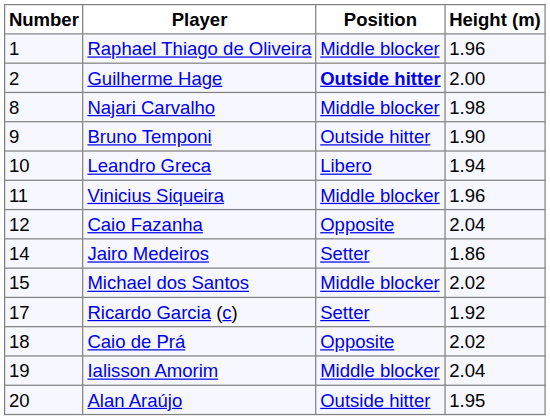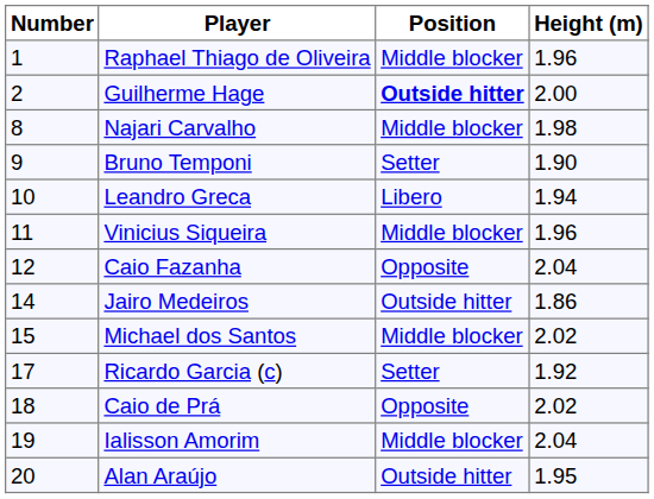 <table bgcolor="#f7f8ff" cellpadding="3" cellspacing="0" border="1" style="font-size: 95%; border: gray solid 1px; border-collapse: collapse;">
 <tr bgcolor="#FFFFFF">
 <td align=center><strong>Number</strong></td>
 <td align=center><strong>Player</strong></td>
 <td align=center><strong>Position</strong></td>
 <td align=center><strong>Height (m)</strong></td>
 </tr>
 <tr>
 <td>1</td>
 <td> <a href='#'>Raphael Thiago de Oliveira</a></td>
 <td><a href='#'>Middle blocker</a></td>
 <td>1.96</td>
 </tr>
 <tr>
 <td>2</td>
 <td> <a href='#'>Guilherme Hage</a></td>
 <td><strong><a href='#'>Outside hitter</a></strong></td>
 <td>2.00</td>
 </tr>
 <tr>
 <td>8</td>
 <td> <a href='#'>Najari Carvalho</a></td>
 <td><a href='#'>Middle blocker</a></td>
 <td>1.98</td>
 </tr>
 <tr>
 <td>9</td>
 <td> <a href='#'>Bruno Temponi</a></td>
-<td><a href='#'>Outside hitter</a></td>
+<td><a href='#'>Setter</a></td>
 <td>1.90</td>
 </tr>
 <tr>
 <td>10</td>
 <td> <a href='#'>Leandro Greca</a></td>
 <td><a href='#'>Libero</a></td>
 <td>1.94</td>
 </tr>
 <tr>
 <td>11</td>
 <td> <a href='#'>Vinicius Siqueira</a></td>
 <td><a href='#'>Middle blocker</a></td>
 <td>1.96</td>
 </tr>
 <tr>
 <td>12</td>
 <td> <a href='#'>Caio Fazanha</a></td>
 <td><a href='#'>Opposite</a></td>
 <td>2.04</td>
 </tr>
 <tr>
 <td>14</td>
 <td> <a href='#'>Jairo Medeiros</a></td>
-<td><a href='#'>Setter</a></td>
+<td><a href='#'>Outside hitter</a></td>
 <td>1.86</td>
 </tr>
 <tr>
 <td>15</td>
 <td> <a href='#'>Michael dos Santos</a></td>
 <td><a href='#'>Middle blocker</a></td>
 <td>2.02</td>
 </tr>
 <tr>
 <td>17</td>
 <td> <a href='#'>Ricardo Garcia</a> (<a href='#'>c</a>)</td>
 <td><a href='#'>Setter</a></td>
 <td>1.92</td>
 </tr>
 <tr>
 <td>18</td>
 <td> <a href='#'>Caio de Prá</a></td>
 <td><a href='#'>Opposite</a></td>
 <td>2.02</td>
 </tr>
 <tr>
 <td>19</td>
 <td> <a href='#'>Ialisson Amorim</a></td>
 <td><a href='#'>Middle blocker</a></td>
 <td>2.04</td>
 </tr>
 <tr>
 <td>20</td>
 <td> <a href='#'>Alan Araújo</a></td>
 <td><a href='#'>Outside hitter</a></td>
 <td>1.95</td>
 </tr>
 </table>
